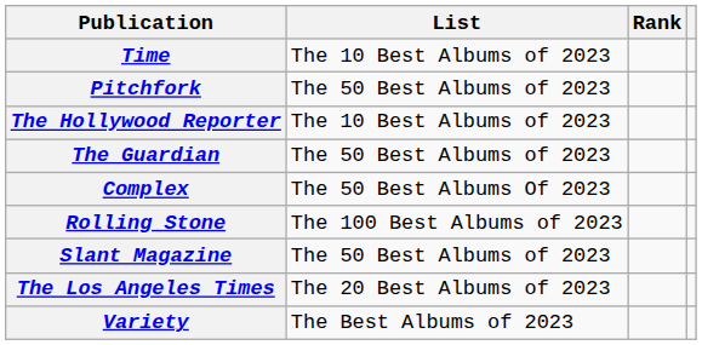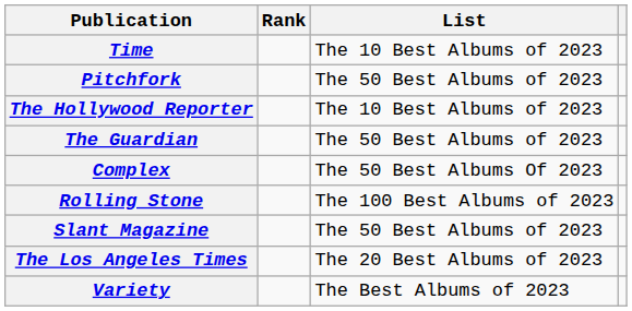 <table class="wikitable sortable plainrowheaders">
 <tr>
 <th scope="col">Publication</th>
+<th scope="col">Rank</th>
 <th scope="col">List</th>
-<th scope="col">Rank</th>
 <th scope="col" class="unsortable"></th>
 </tr>
 <tr>
 <th scope="row"><em><a href='#'>Time</a></em></th>
+<td></td>
 <td>The 10 Best Albums of 2023</td>
-<td></td>
 <td></td>
 </tr>
 <tr>
 <th scope="row"><em><a href='#'>Pitchfork</a></em></th>
+<td></td>
 <td>The 50 Best Albums of 2023</td>
-<td></td>
 <td></td>
 </tr>
 <tr>
 <th scope="row"><em><a href='#'>The Hollywood Reporter</a></em></th>
+<td></td>
 <td>The 10 Best Albums of 2023</td>
-<td></td>
 <td></td>
 </tr>
 <tr>
 <th scope="row"><em><a href='#'>The Guardian</a></em></th>
+<td></td>
 <td>The 50 Best Albums of 2023</td>
-<td></td>
 <td></td>
 </tr>
 <tr>
 <th scope="row"><em><a href='#'>Complex</a></em></th>
+<td></td>
 <td>The 50 Best Albums Of 2023</td>
-<td></td>
 <td></td>
 </tr>
 <tr>
 <th scope="row"><em><a href='#'>Rolling Stone</a></em></th>
+<td></td>
 <td>The 100 Best Albums of 2023</td>
-<td></td>
 <td></td>
 </tr>
 <tr>
 <th scope="row"><em><a href='#'>Slant Magazine</a></em></th>
+<td></td>
 <td>The 50 Best Albums of 2023</td>
-<td></td>
 <td></td>
 </tr>
 <tr>
 <th scope="row"><em><a href='#'>The Los Angeles Times</a></em></th>
+<td></td>
 <td>The 20 Best Albums of 2023</td>
-<td></td>
 <td></td>
 </tr>
 <tr>
 <th scope="row"><em><a href='#'>Variety</a></em></th>
+<td></td>
 <td>The Best Albums of 2023</td>
-<td></td>
 <td></td>
 </tr>
 </table>
